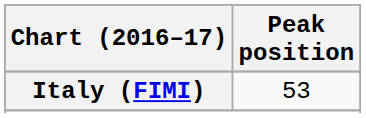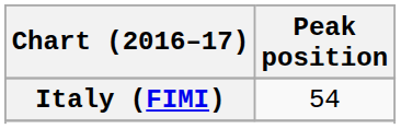 <table class="wikitable sortable plainrowheaders">
 <tr>
 <th>Chart (2016–17)</th>
 <th>Peak<br>position</th>
 </tr>
 <tr>
 </tr>
 <tr>
 </tr>
 <tr>
 </tr>
 <tr>
 </tr>
 <tr>
 </tr>
 <tr>
 </tr>
 <tr>
 </tr>
 <tr>
 </tr>
 <tr>
 </tr>
 <tr>
 <th scope="row">Italy (<a href='#'>FIMI</a>)</th>
-<td align="center">53</td>
+<td align="center">54</td>
 </tr>
 <tr>
 </tr>
 <tr>
 </tr>
 <tr>
 </tr>
 <tr>
 </tr>
 <tr>
 </tr>
 <tr>
 </tr>
 <tr>
 </tr>
 <tr>
 </tr>
 <tr>
 </tr>
 </table>
